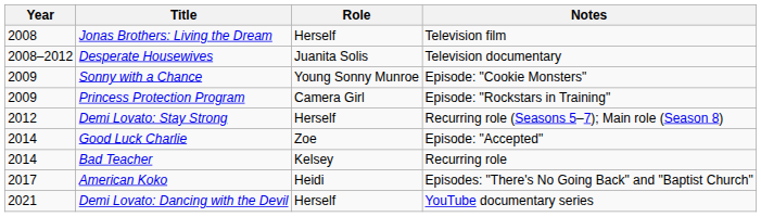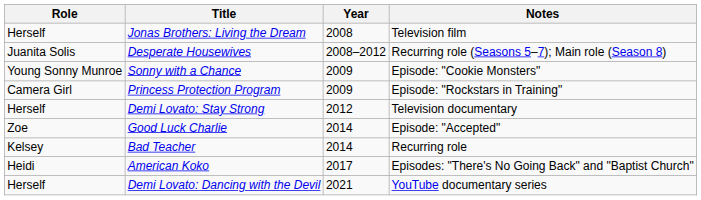 <table class="wikitable sortable">
 <tr>
+<th>Role</th>
+<th>Title</th>
 <th>Year</th>
-<th>Title</th>
-<th>Role</th>
 <th class="unsortable">Notes</th>
 </tr>
 <tr>
+<td>Herself</td>
+<td><em><a href='#'>Jonas Brothers: Living the Dream</a></em></td>
 <td>2008</td>
-<td><em><a href='#'>Jonas Brothers: Living the Dream</a></em></td>
-<td>Herself</td>
 <td>Television film</td>
 </tr>
 <tr>
+<td>Juanita Solis</td>
+<td><em><a href='#'>Desperate Housewives</a></em></td>
 <td>2008–2012</td>
-<td><em><a href='#'>Desperate Housewives</a></em></td>
-<td>Juanita Solis</td>
+<td>Recurring role (<a href='#'>Seasons 5</a>–<a href='#'>7</a>); Main role (<a href='#'>Season 8</a>)</td>
+</tr>
+<tr>
+<td>Young Sonny Munroe</td>
+<td><em><a href='#'>Sonny with a Chance</a></em></td>
+<td>2009</td>
+<td>Episode: "Cookie Monsters"</td>
+</tr>
+<tr>
+<td>Camera Girl</td>
+<td><em><a href='#'>Princess Protection Program</a></em></td>
+<td>2009</td>
+<td>Episode: "Rockstars in Training"</td>
+</tr>
+<tr>
+<td>Herself</td>
+<td><em><a href='#'>Demi Lovato: Stay Strong</a></em></td>
+<td>2012</td>
 <td>Television documentary</td>
 </tr>
 <tr>
-<td>2009</td>
-<td><em><a href='#'>Sonny with a Chance</a></em></td>
-<td>Young Sonny Munroe</td>
-<td>Episode: "Cookie Monsters"</td>
-</tr>
-<tr>
-<td>2009</td>
-<td><em><a href='#'>Princess Protection Program</a></em></td>
-<td>Camera Girl</td>
-<td>Episode: "Rockstars in Training"</td>
-</tr>
-<tr>
-<td>2012</td>
-<td><em><a href='#'>Demi Lovato: Stay Strong</a></em></td>
-<td>Herself</td>
-<td>Recurring role (<a href='#'>Seasons 5</a>–<a href='#'>7</a>); Main role (<a href='#'>Season 8</a>)</td>
-</tr>
-<tr>
+<td>Zoe</td>
+<td><em><a href='#'>Good Luck Charlie</a></em></td>
 <td>2014</td>
-<td><em><a href='#'>Good Luck Charlie</a></em></td>
-<td>Zoe</td>
 <td>Episode: "Accepted"</td>
 </tr>
 <tr>
+<td>Kelsey</td>
+<td><em><a href='#'>Bad Teacher</a></em></td>
 <td>2014</td>
-<td><em><a href='#'>Bad Teacher</a></em></td>
-<td>Kelsey</td>
 <td>Recurring role</td>
 </tr>
 <tr>
+<td>Heidi</td>
+<td><em><a href='#'>American Koko</a></em></td>
 <td>2017</td>
-<td><em><a href='#'>American Koko</a></em></td>
-<td>Heidi</td>
 <td>Episodes: "There's No Going Back" and "Baptist Church"</td>
 </tr>
 <tr>
+<td>Herself</td>
+<td><em><a href='#'>Demi Lovato: Dancing with the Devil</a></em></td>
 <td>2021</td>
-<td><em><a href='#'>Demi Lovato: Dancing with the Devil</a></em></td>
-<td>Herself</td>
 <td><a href='#'>YouTube</a> documentary series</td>
 </tr>
 </table>
